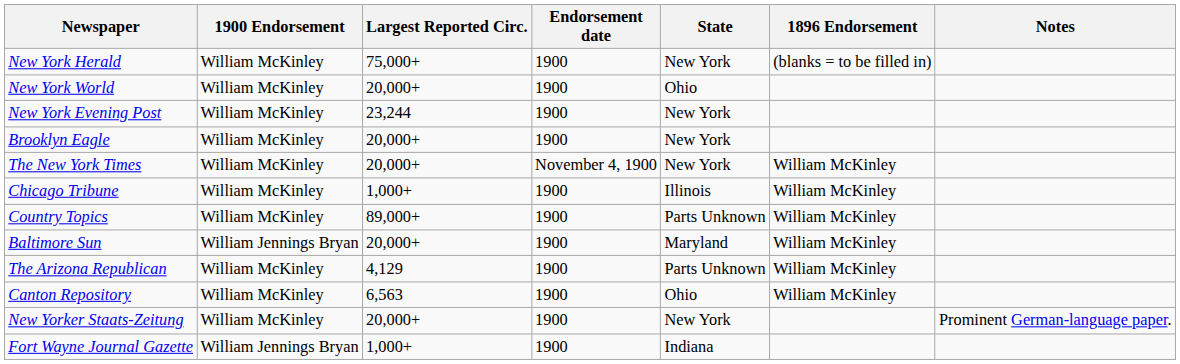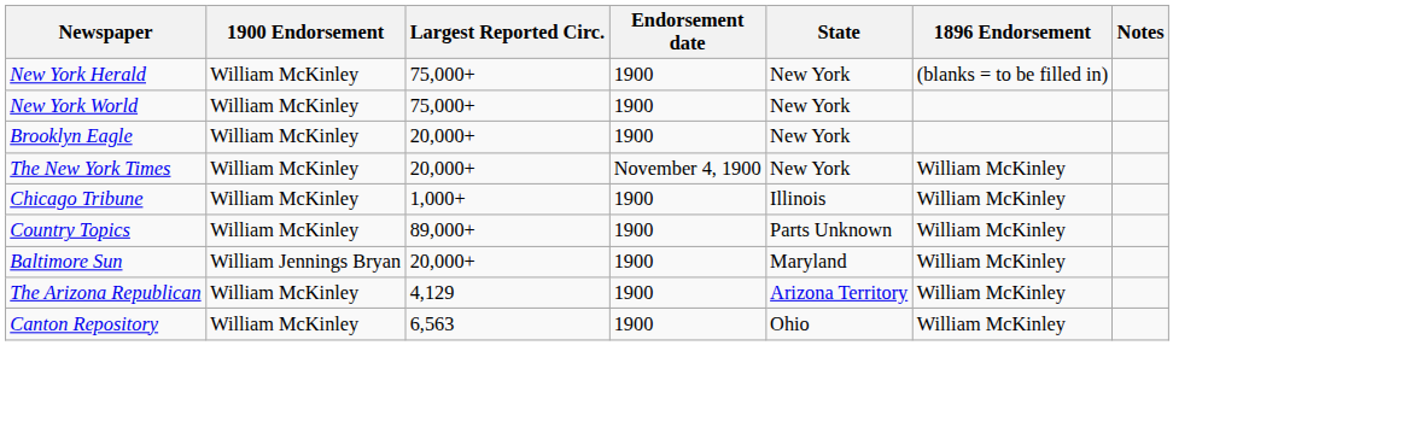 <table class="wikitable sortable">
 <tr>
 <th>Newspaper</th>
 <th>1900 Endorsement</th>
 <th data-sort-type="number">Largest Reported Circ.</th>
 <th>Endorsement<br>date</th>
 <th>State</th>
 <th>1896 Endorsement</th>
 <th class="unsortable">Notes</th>
 </tr>
 <tr>
 <td><em><a href='#'>New York Herald</a></em></td>
 <td data-sort-value="McKinley" >William McKinley</td>
 <td>75,000+</td>
 <td data-sort-value="1900">1900</td>
 <td>New York</td>
 <td>(blanks = to be filled in)</td>
 <td></td>
 </tr>
 <tr>
 <td><em><a href='#'>New York World</a></em></td>
 <td data-sort-value="McKinley" >William McKinley</td>
-<td>20,000+</td>
-<td data-sort-value="1900">1900</td>
-<td>Ohio</td>
-<td></td>
-<td></td>
-</tr>
-<tr>
-<td><em><a href='#'>New York Evening Post</a></em></td>
-<td data-sort-value="McKinley" >William McKinley</td>
-<td>23,244</td>
+<td>75,000+</td>
 <td data-sort-value="1900">1900</td>
 <td>New York</td>
 <td></td>
 <td></td>
 </tr>
 <tr>
 <td><em><a href='#'>Brooklyn Eagle</a></em></td>
 <td data-sort-value="McKinley" >William McKinley</td>
 <td>20,000+</td>
 <td data-sort-value="1900">1900</td>
 <td>New York</td>
 <td></td>
 <td></td>
 </tr>
 <tr>
 <td><em><a href='#'>The New York Times</a></em></td>
 <td data-sort-value="McKinley" >William McKinley</td>
 <td>20,000+</td>
 <td data-sort-value="1900-11-04">November 4, 1900</td>
 <td>New York</td>
 <td data-sort-value="McKinley" >William McKinley</td>
 <td></td>
 </tr>
 <tr>
 <td><em><a href='#'>Chicago Tribune</a></em></td>
 <td data-sort-value="McKinley" >William McKinley</td>
 <td>1,000+</td>
 <td data-sort-value="1900">1900</td>
 <td>Illinois</td>
 <td data-sort-value="McKinley" >William McKinley</td>
 <td></td>
 </tr>
 <tr>
 <td><em><a href='#'>Country Topics</a></em></td>
 <td data-sort-value="McKinley" >William McKinley</td>
 <td>89,000+</td>
 <td data-sort-value="1900">1900</td>
 <td>Parts Unknown</td>
 <td data-sort-value="McKinley" >William McKinley</td>
 <td></td>
 </tr>
 <tr>
 <td><em><a href='#'>Baltimore Sun</a></em></td>
 <td data-sort-value="Bryan" >William Jennings Bryan</td>
 <td>20,000+</td>
 <td data-sort-value="1900">1900</td>
 <td>Maryland</td>
 <td data-sort-value="McKinley" >William McKinley</td>
 <td></td>
 </tr>
 <tr>
 <td><em><a href='#'>The Arizona Republican</a></em></td>
 <td data-sort-value="McKinley" >William McKinley</td>
 <td>4,129</td>
 <td data-sort-value="1900">1900</td>
-<td>Parts Unknown</td>
+<td><a href='#'>Arizona Territory</a></td>
 <td data-sort-value="McKinley" >William McKinley</td>
 <td></td>
 </tr>
 <tr>
 <td><em><a href='#'>Canton Repository</a></em></td>
 <td data-sort-value="McKinley" >William McKinley</td>
 <td>6,563</td>
 <td data-sort-value="1900">1900</td>
 <td>Ohio</td>
 <td data-sort-value="McKinley" >William McKinley</td>
 <td></td>
 </tr>
-<tr>
-<td><em><a href='#'>New Yorker Staats-Zeitung</a></em></td>
-<td data-sort-value="McKinley" >William McKinley</td>
-<td>20,000+</td>
-<td data-sort-value="1900">1900</td>
-<td>New York</td>
-<td></td>
-<td>Prominent <a href='#'>German-language paper</a>.</td>
-</tr>
-<tr>
-<td><em><a href='#'>Fort Wayne Journal Gazette</a></em></td>
-<td data-sort-value="Bryan" >William Jennings Bryan</td>
-<td>1,000+</td>
-<td data-sort-value="1900">1900</td>
-<td>Indiana</td>
-<td></td>
-<td></td>
-</tr>
 </table>
